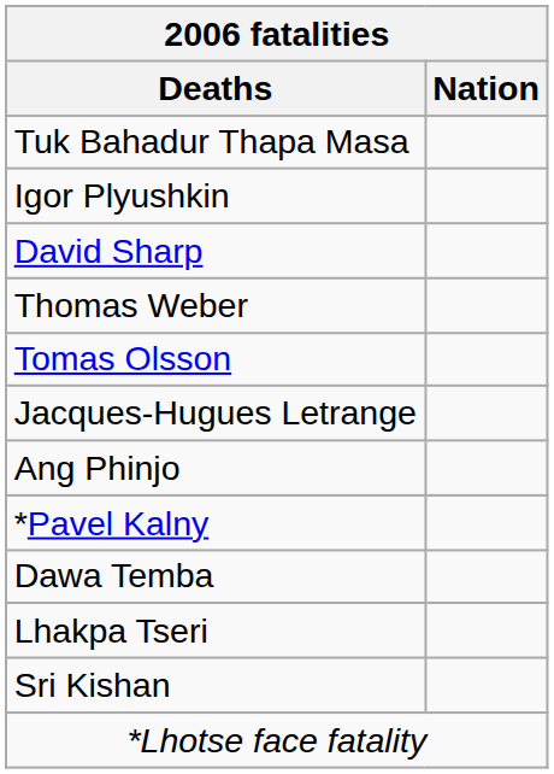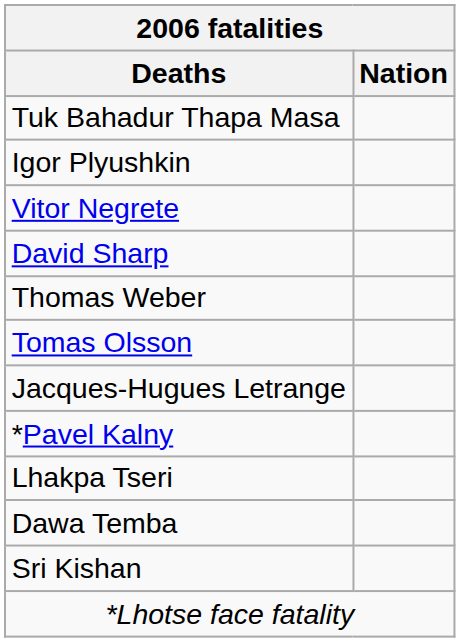 <table class="wikitable collapsible sortable floatright collapsed" style="font-size: 90%; ">
 <tr>
 <th style="text-align:center;" colspan="2">2006 fatalities</th>
 </tr>
 <tr>
 <th>Deaths</th>
 <th>Nation</th>
 </tr>
 <tr>
 <td>Tuk Bahadur Thapa Masa</td>
 <td></td>
 </tr>
 <tr>
 <td>Igor Plyushkin</td>
+<td></td>
+</tr>
+<tr>
+<td><a href='#'>Vitor Negrete</a></td>
 <td></td>
 </tr>
 <tr>
 <td><a href='#'>David Sharp</a></td>
 <td></td>
 </tr>
 <tr>
 <td>Thomas Weber</td>
 <td></td>
 </tr>
 <tr>
 <td><a href='#'>Tomas Olsson</a></td>
 <td></td>
 </tr>
 <tr>
 <td>Jacques-Hugues Letrange</td>
 <td></td>
 </tr>
 <tr>
-<td>Ang Phinjo</td>
-<td></td>
-</tr>
-<tr>
 <td>*<a href='#'>Pavel Kalny</a></td>
 <td></td>
 </tr>
 <tr>
-<td>Dawa Temba</td>
+<td>Lhakpa Tseri</td>
 <td></td>
 </tr>
 <tr>
-<td>Lhakpa Tseri</td>
+<td>Dawa Temba</td>
 <td></td>
 </tr>
 <tr>
 <td>Sri Kishan</td>
 <td></td>
 </tr>
 <tr>
 <td colspan="2" style="text-align: center;"><em>*Lhotse face fatality</em></td>
 </tr>
 </table>
